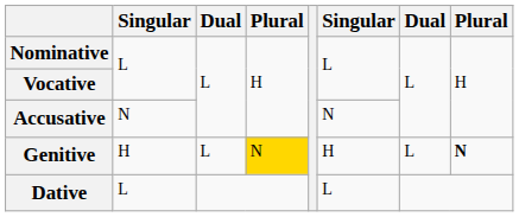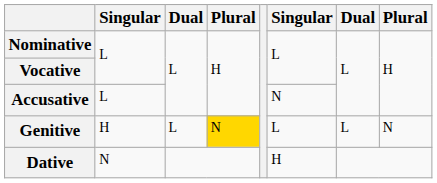 <table class="wikitable">
 <tr>
 <th></th>
 <th>Singular</th>
 <th>Dual</th>
 <th>Plural</th>
 <th rowspan="6"></th>
 <th>Singular</th>
 <th>Dual</th>
 <th>Plural</th>
 </tr>
 <tr>
 <th>Nominative</th>
 <td rowspan="2"><sup>L</sup></td>
 <td rowspan="3"><sup>L</sup></td>
 <td rowspan="3"><sup>H</sup></td>
 <td rowspan="2"><sup>L</sup></td>
 <td rowspan="3"><sup>L</sup></td>
 <td rowspan="3"><sup>H</sup></td>
 </tr>
 <tr>
 <th>Vocative</th>
 </tr>
 <tr>
 <th>Accusative</th>
-<td><sup>N</sup></td>
+<td><sup>L</sup></td>
 <td><sup>N</sup></td>
 </tr>
 <tr>
 <th>Genitive</th>
 <td><sup>H</sup></td>
 <td><sup>L</sup></td>
 <td style="background: gold;"><sup>N</sup></td>
-<td><sup>H</sup></td>
 <td><sup>L</sup></td>
-<td><strong><sup>N</sup></strong></td>
+<td><sup>L</sup></td>
+<td><sup>N</sup></td>
 </tr>
 <tr>
 <th>Dative</th>
-<td><sup>L</sup></td>
+<td><sup>N</sup></td>
 <td colspan="2"></td>
-<td><sup>L</sup></td>
+<td><sup>H</sup></td>
 <td colspan="2"></td>
 </tr>
 </table>
